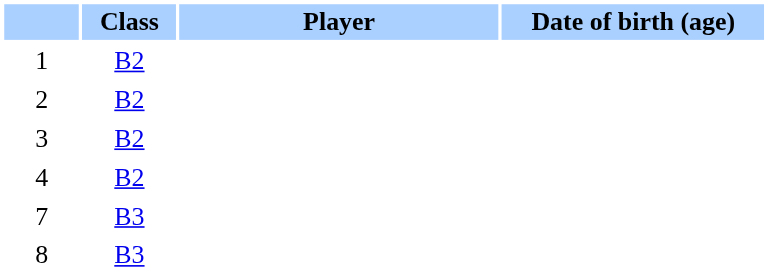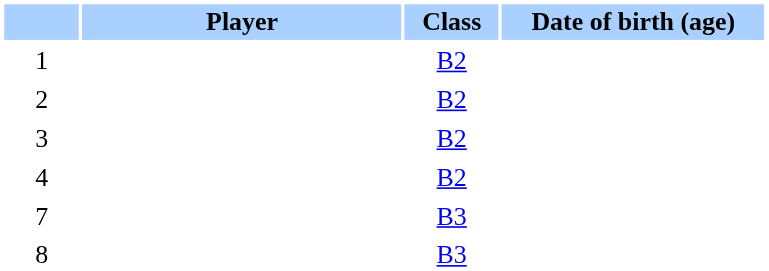 <table class="sortable" border="0" cellspacing="2" cellpadding="2">
 <tr style="background-color:#AAD0FF">
 <th width=8%></th>
+<th width=34%>Player</th>
 <th width=10%>Class</th>
-<th width=34%>Player</th>
 <th width=28%>Date of birth (age)</th>
 </tr>
 <tr>
 <td style="text-align: center;">1</td>
+<td></td>
 <td style="text-align: center;"><a href='#'>B2</a></td>
-<td></td>
 <td style="text-align: center;"></td>
 </tr>
 <tr>
 <td style="text-align: center;">2</td>
+<td></td>
 <td style="text-align: center;"><a href='#'>B2</a></td>
-<td></td>
 <td style="text-align: center;"></td>
 </tr>
 <tr>
 <td style="text-align: center;">3</td>
+<td></td>
 <td style="text-align: center;"><a href='#'>B2</a></td>
-<td></td>
 <td style="text-align: center;"></td>
 </tr>
 <tr>
 <td style="text-align: center;">4</td>
+<td></td>
 <td style="text-align: center;"><a href='#'>B2</a></td>
-<td></td>
 <td style="text-align: center;"></td>
 </tr>
 <tr>
 <td style="text-align: center;">7</td>
+<td></td>
 <td style="text-align: center;"><a href='#'>B3</a></td>
-<td></td>
 <td style="text-align: center;"></td>
 </tr>
 <tr>
 <td style="text-align: center;">8</td>
+<td></td>
 <td style="text-align: center;"><a href='#'>B3</a></td>
-<td></td>
 <td style="text-align: center;"></td>
 </tr>
 </table>
